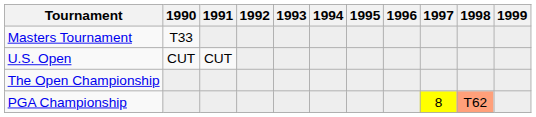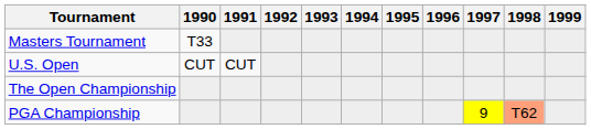 <table class="wikitable" style="font-size:95%;text-align:center;">
 <tr>
 <th>Tournament</th>
 <th>1990</th>
 <th>1991</th>
 <th>1992</th>
 <th>1993</th>
 <th>1994</th>
 <th>1995</th>
 <th>1996</th>
 <th>1997</th>
 <th>1998</th>
 <th>1999</th>
 </tr>
 <tr>
 <td align=left><a href='#'>Masters Tournament</a></td>
 <td>T33</td>
 <td style="background:#eeeeee;"></td>
 <td style="background:#eeeeee;"></td>
 <td style="background:#eeeeee;"></td>
 <td style="background:#eeeeee;"></td>
 <td style="background:#eeeeee;"></td>
 <td style="background:#eeeeee;"></td>
 <td style="background:#eeeeee;"></td>
 <td style="background:#eeeeee;"></td>
 <td style="background:#eeeeee;"></td>
 </tr>
 <tr>
 <td align=left><a href='#'>U.S. Open</a></td>
 <td>CUT</td>
 <td>CUT</td>
 <td style="background:#eeeeee;"></td>
 <td style="background:#eeeeee;"></td>
 <td style="background:#eeeeee;"></td>
 <td style="background:#eeeeee;"></td>
 <td style="background:#eeeeee;"></td>
 <td style="background:#eeeeee;"></td>
 <td style="background:#eeeeee;"></td>
 <td style="background:#eeeeee;"></td>
 </tr>
 <tr>
 <td align=left><a href='#'>The Open Championship</a></td>
 <td style="background:#eeeeee;"></td>
 <td style="background:#eeeeee;"></td>
 <td style="background:#eeeeee;"></td>
 <td style="background:#eeeeee;"></td>
 <td style="background:#eeeeee;"></td>
 <td style="background:#eeeeee;"></td>
 <td style="background:#eeeeee;"></td>
 <td style="background:#eeeeee;"></td>
 <td style="background:#eeeeee;"></td>
 <td style="background:#eeeeee;"></td>
 </tr>
 <tr>
 <td align=left><a href='#'>PGA Championship</a></td>
 <td style="background:#eeeeee;"></td>
 <td style="background:#eeeeee;"></td>
 <td style="background:#eeeeee;"></td>
 <td style="background:#eeeeee;"></td>
 <td style="background:#eeeeee;"></td>
 <td style="background:#eeeeee;"></td>
 <td style="background:#eeeeee;"></td>
-<td style="background:yellow;">8</td>
+<td style="background:yellow;">9</td>
 <td style="background: lightsalmon;">T62</td>
 <td style="background:#eeeeee;"></td>
 </tr>
 </table>
